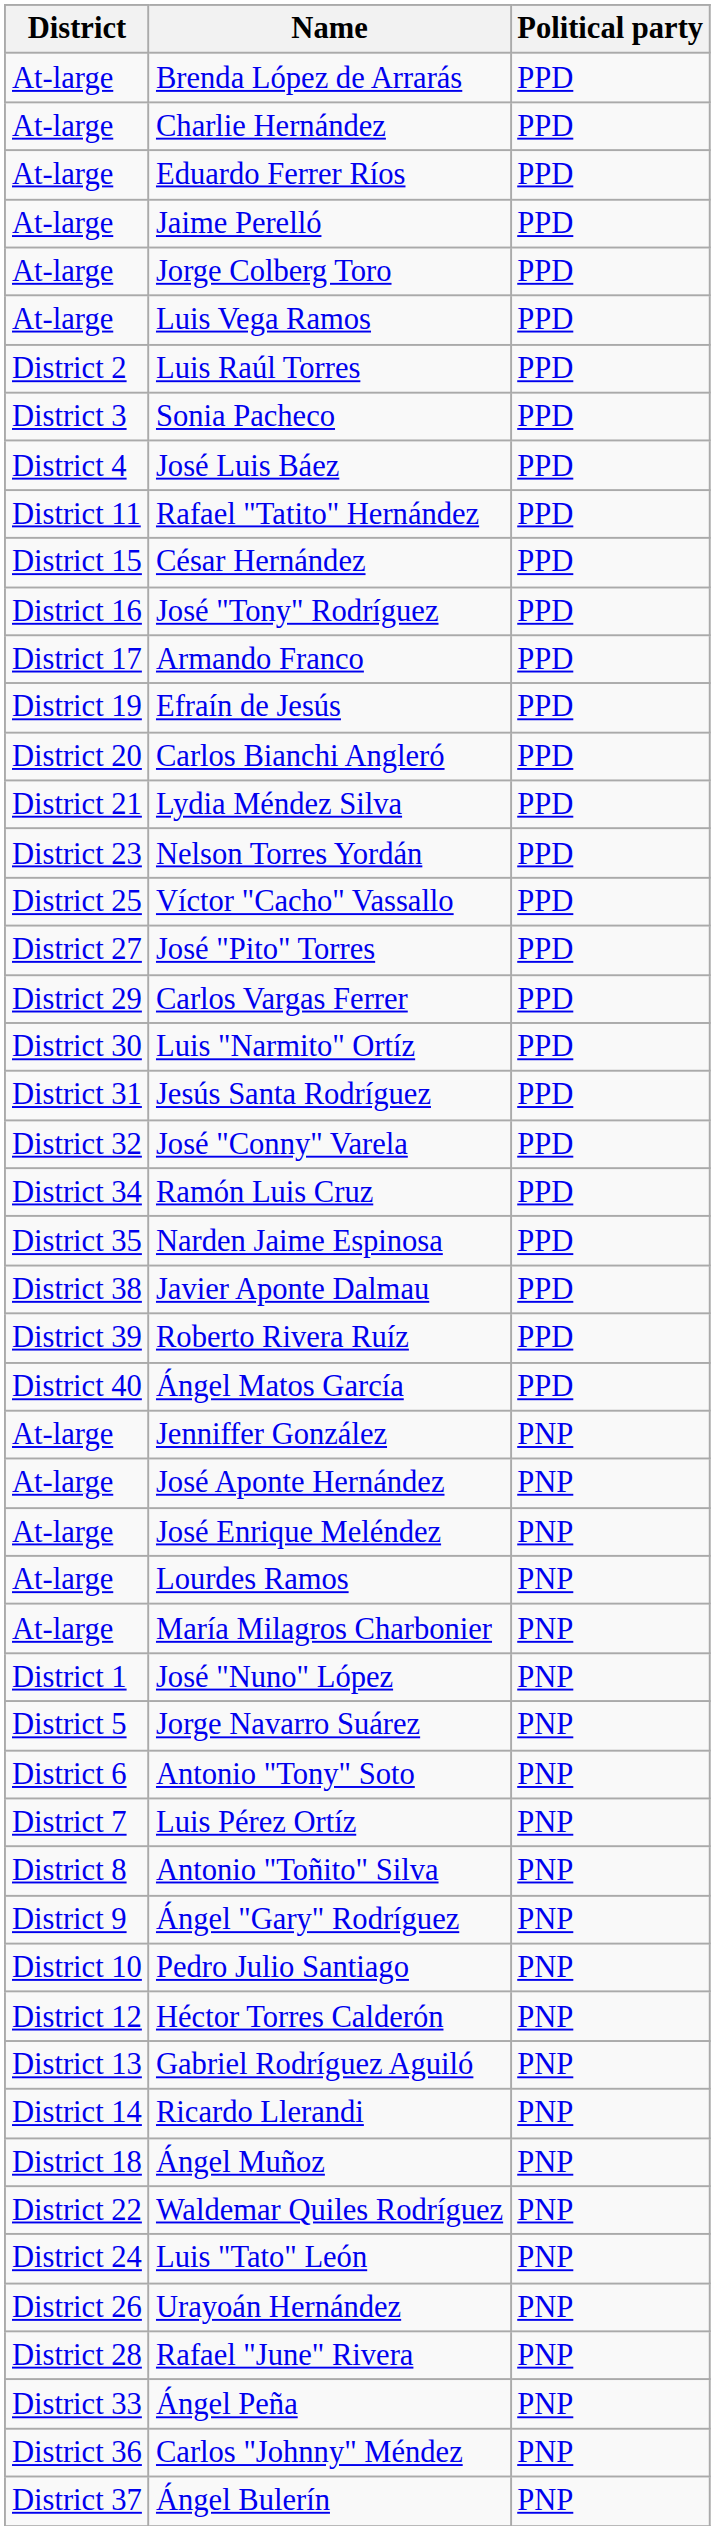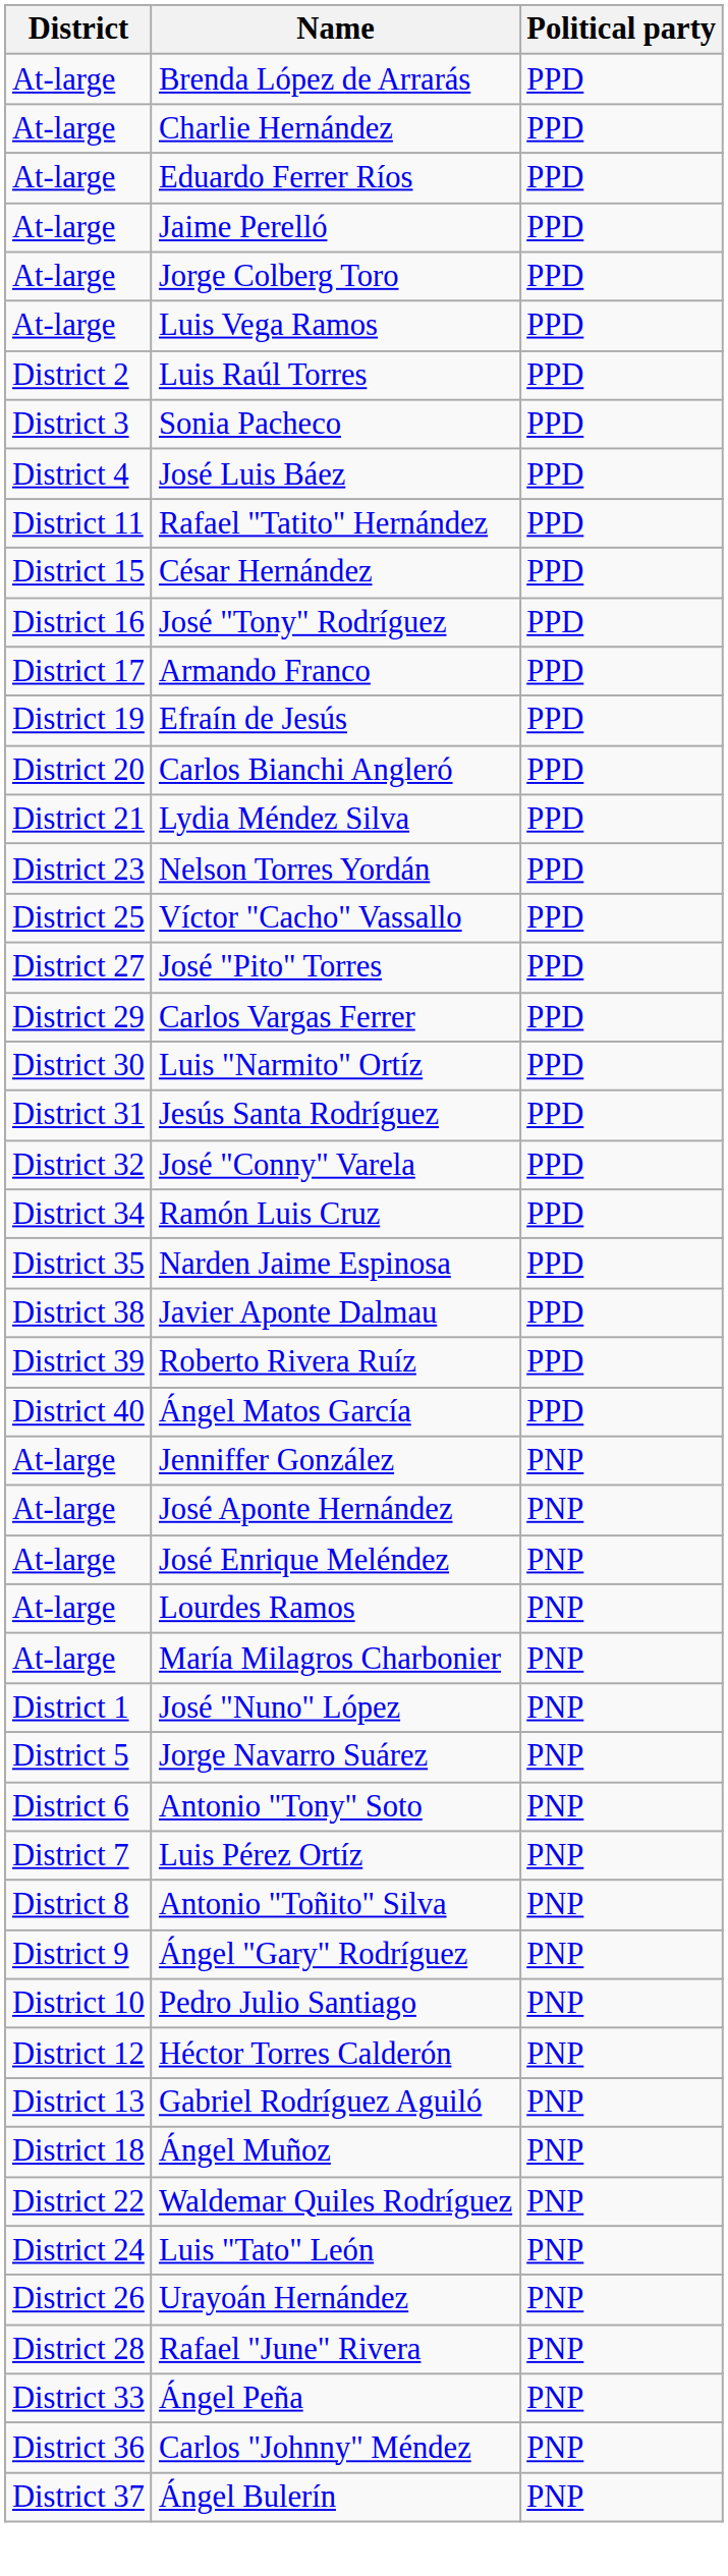 <table class="wikitable sortable">
 <tr>
 <th data-sort-type="number">District</th>
 <th>Name</th>
 <th>Political party</th>
 </tr>
 <tr>
 <td data-sort-value="0"><a href='#'>At-large</a></td>
 <td><a href='#'>Brenda López de Arrarás</a></td>
 <td><a href='#'>PPD</a></td>
 </tr>
 <tr>
 <td><a href='#'>At-large</a></td>
 <td data-sort-value="0"><a href='#'>Charlie Hernández</a></td>
 <td><a href='#'>PPD</a></td>
 </tr>
 <tr>
 <td><a href='#'>At-large</a></td>
 <td data-sort-value="0"><a href='#'>Eduardo Ferrer Ríos</a></td>
 <td><a href='#'>PPD</a></td>
 </tr>
 <tr>
 <td data-sort-value="0"><a href='#'>At-large</a></td>
 <td><a href='#'>Jaime Perelló</a></td>
 <td><a href='#'>PPD</a></td>
 </tr>
 <tr>
 <td data-sort-value="0"><a href='#'>At-large</a></td>
 <td><a href='#'>Jorge Colberg Toro</a></td>
 <td><a href='#'>PPD</a></td>
 </tr>
 <tr>
 <td data-sort-value="0"><a href='#'>At-large</a></td>
 <td><a href='#'>Luis Vega Ramos</a></td>
 <td><a href='#'>PPD</a></td>
 </tr>
 <tr>
 <td data-sort-value="2"><a href='#'>District 2</a></td>
 <td><a href='#'>Luis Raúl Torres</a></td>
 <td><a href='#'>PPD</a></td>
 </tr>
 <tr>
 <td data-sort-value="3"><a href='#'>District 3</a></td>
 <td><a href='#'>Sonia Pacheco</a></td>
 <td><a href='#'>PPD</a></td>
 </tr>
 <tr>
 <td data-sort-value="4"><a href='#'>District 4</a></td>
 <td><a href='#'>José Luis Báez</a></td>
 <td><a href='#'>PPD</a></td>
 </tr>
 <tr>
 <td data-sort-value="11"><a href='#'>District 11</a></td>
 <td><a href='#'>Rafael "Tatito" Hernández</a></td>
 <td><a href='#'>PPD</a></td>
 </tr>
 <tr>
 <td data-sort-value="15"><a href='#'>District 15</a></td>
 <td><a href='#'>César Hernández</a></td>
 <td><a href='#'>PPD</a></td>
 </tr>
 <tr>
 <td data-sort-value="16"><a href='#'>District 16</a></td>
 <td><a href='#'>José "Tony" Rodríguez</a></td>
 <td><a href='#'>PPD</a></td>
 </tr>
 <tr>
 <td data-sort-value="17"><a href='#'>District 17</a></td>
 <td><a href='#'>Armando Franco</a></td>
 <td><a href='#'>PPD</a></td>
 </tr>
 <tr>
 <td data-sort-value="19"><a href='#'>District 19</a></td>
 <td><a href='#'>Efraín de Jesús</a></td>
 <td><a href='#'>PPD</a></td>
 </tr>
 <tr>
 <td data-sort-value="20"><a href='#'>District 20</a></td>
 <td><a href='#'>Carlos Bianchi Angleró</a></td>
 <td><a href='#'>PPD</a></td>
 </tr>
 <tr>
 <td data-sort-value="21"><a href='#'>District 21</a></td>
 <td><a href='#'>Lydia Méndez Silva</a></td>
 <td><a href='#'>PPD</a></td>
 </tr>
 <tr>
 <td data-sort-value="23"><a href='#'>District 23</a></td>
 <td><a href='#'>Nelson Torres Yordán</a></td>
 <td><a href='#'>PPD</a></td>
 </tr>
 <tr>
 <td data-sort-value="25"><a href='#'>District 25</a></td>
 <td><a href='#'>Víctor "Cacho" Vassallo</a></td>
 <td><a href='#'>PPD</a></td>
 </tr>
 <tr>
 <td data-sort-value="27"><a href='#'>District 27</a></td>
 <td><a href='#'>José "Pito" Torres</a></td>
 <td><a href='#'>PPD</a></td>
 </tr>
 <tr>
 <td data-sort-value="29"><a href='#'>District 29</a></td>
 <td><a href='#'>Carlos Vargas Ferrer</a></td>
 <td><a href='#'>PPD</a></td>
 </tr>
 <tr>
 <td data-sort-value="30"><a href='#'>District 30</a></td>
 <td><a href='#'>Luis "Narmito" Ortíz</a></td>
 <td><a href='#'>PPD</a></td>
 </tr>
 <tr>
 <td data-sort-value="31"><a href='#'>District 31</a></td>
 <td><a href='#'>Jesús Santa Rodríguez</a></td>
 <td><a href='#'>PPD</a></td>
 </tr>
 <tr>
 <td data-sort-value="32"><a href='#'>District 32</a></td>
 <td><a href='#'>José "Conny" Varela</a></td>
 <td><a href='#'>PPD</a></td>
 </tr>
 <tr>
 <td data-sort-value="34"><a href='#'>District 34</a></td>
 <td><a href='#'>Ramón Luis Cruz</a></td>
 <td><a href='#'>PPD</a></td>
 </tr>
 <tr>
 <td data-sort-value="35"><a href='#'>District 35</a></td>
 <td><a href='#'>Narden Jaime Espinosa</a></td>
 <td><a href='#'>PPD</a></td>
 </tr>
 <tr>
 <td data-sort-value="38"><a href='#'>District 38</a></td>
 <td><a href='#'>Javier Aponte Dalmau</a></td>
 <td><a href='#'>PPD</a></td>
 </tr>
 <tr>
 <td data-sort-value="39"><a href='#'>District 39</a></td>
 <td><a href='#'>Roberto Rivera Ruíz</a></td>
 <td><a href='#'>PPD</a></td>
 </tr>
 <tr>
 <td data-sort-value="40"><a href='#'>District 40</a></td>
 <td><a href='#'>Ángel Matos García</a></td>
 <td><a href='#'>PPD</a></td>
 </tr>
 <tr>
 <td data-sort-value="0"><a href='#'>At-large</a></td>
 <td><a href='#'>Jenniffer González</a></td>
 <td><a href='#'>PNP</a></td>
 </tr>
 <tr>
 <td data-sort-value="0"><a href='#'>At-large</a></td>
 <td><a href='#'>José Aponte Hernández</a></td>
 <td><a href='#'>PNP</a></td>
 </tr>
 <tr>
 <td data-sort-value="0"><a href='#'>At-large</a></td>
 <td><a href='#'>José Enrique Meléndez</a></td>
 <td><a href='#'>PNP</a></td>
 </tr>
 <tr>
 <td data-sort-value="0"><a href='#'>At-large</a></td>
 <td><a href='#'>Lourdes Ramos</a></td>
 <td><a href='#'>PNP</a></td>
 </tr>
 <tr>
 <td data-sort-value="0"><a href='#'>At-large</a></td>
 <td><a href='#'>María Milagros Charbonier</a></td>
 <td><a href='#'>PNP</a></td>
 </tr>
 <tr>
 <td data-sort-value="1"><a href='#'>District 1</a></td>
 <td><a href='#'>José "Nuno" López</a></td>
 <td><a href='#'>PNP</a></td>
 </tr>
 <tr>
 <td data-sort-value="5"><a href='#'>District 5</a></td>
 <td><a href='#'>Jorge Navarro Suárez</a></td>
 <td><a href='#'>PNP</a></td>
 </tr>
 <tr>
 <td data-sort-value="6"><a href='#'>District 6</a></td>
 <td><a href='#'>Antonio "Tony" Soto</a></td>
 <td><a href='#'>PNP</a></td>
 </tr>
 <tr>
 <td data-sort-value="7"><a href='#'>District 7</a></td>
 <td><a href='#'>Luis Pérez Ortíz</a></td>
 <td><a href='#'>PNP</a></td>
 </tr>
 <tr>
 <td data-sort-value="8"><a href='#'>District 8</a></td>
 <td><a href='#'>Antonio "Toñito" Silva</a></td>
 <td><a href='#'>PNP</a></td>
 </tr>
 <tr>
 <td data-sort-value="9"><a href='#'>District 9</a></td>
 <td><a href='#'>Ángel "Gary" Rodríguez</a></td>
 <td><a href='#'>PNP</a></td>
 </tr>
 <tr>
 <td data-sort-value="10"><a href='#'>District 10</a></td>
 <td><a href='#'>Pedro Julio Santiago</a></td>
 <td><a href='#'>PNP</a></td>
 </tr>
 <tr>
 <td data-sort-value="12"><a href='#'>District 12</a></td>
 <td><a href='#'>Héctor Torres Calderón</a></td>
 <td><a href='#'>PNP</a></td>
 </tr>
 <tr>
 <td data-sort-value="13"><a href='#'>District 13</a></td>
 <td><a href='#'>Gabriel Rodríguez Aguiló</a></td>
 <td><a href='#'>PNP</a></td>
 </tr>
 <tr>
-<td data-sort-value="14"><a href='#'>District 14</a></td>
-<td><a href='#'>Ricardo Llerandi</a></td>
-<td><a href='#'>PNP</a></td>
-</tr>
-<tr>
 <td data-sort-value="18"><a href='#'>District 18</a></td>
 <td><a href='#'>Ángel Muñoz</a></td>
 <td><a href='#'>PNP</a></td>
 </tr>
 <tr>
 <td data-sort-value="22"><a href='#'>District 22</a></td>
 <td><a href='#'>Waldemar Quiles Rodríguez</a></td>
 <td><a href='#'>PNP</a></td>
 </tr>
 <tr>
 <td data-sort-value="24"><a href='#'>District 24</a></td>
 <td><a href='#'>Luis "Tato" León</a></td>
 <td><a href='#'>PNP</a></td>
 </tr>
 <tr>
 <td data-sort-value="26"><a href='#'>District 26</a></td>
 <td><a href='#'>Urayoán Hernández</a></td>
 <td><a href='#'>PNP</a></td>
 </tr>
 <tr>
 <td data-sort-value="28"><a href='#'>District 28</a></td>
 <td><a href='#'>Rafael "June" Rivera</a></td>
 <td><a href='#'>PNP</a></td>
 </tr>
 <tr>
 <td data-sort-value="33"><a href='#'>District 33</a></td>
 <td><a href='#'>Ángel Peña</a></td>
 <td><a href='#'>PNP</a></td>
 </tr>
 <tr>
 <td data-sort-value="36"><a href='#'>District 36</a></td>
 <td><a href='#'>Carlos "Johnny" Méndez</a></td>
 <td><a href='#'>PNP</a></td>
 </tr>
 <tr>
 <td data-sort-value="37"><a href='#'>District 37</a></td>
 <td><a href='#'>Ángel Bulerín</a></td>
 <td><a href='#'>PNP</a></td>
 </tr>
 </table>
